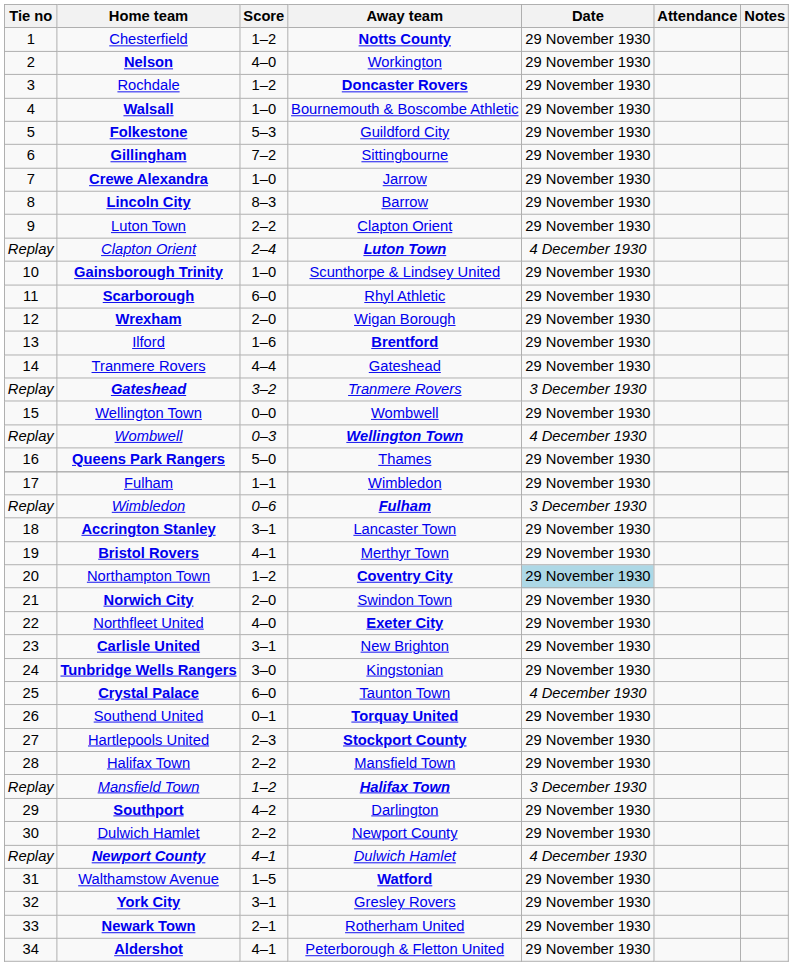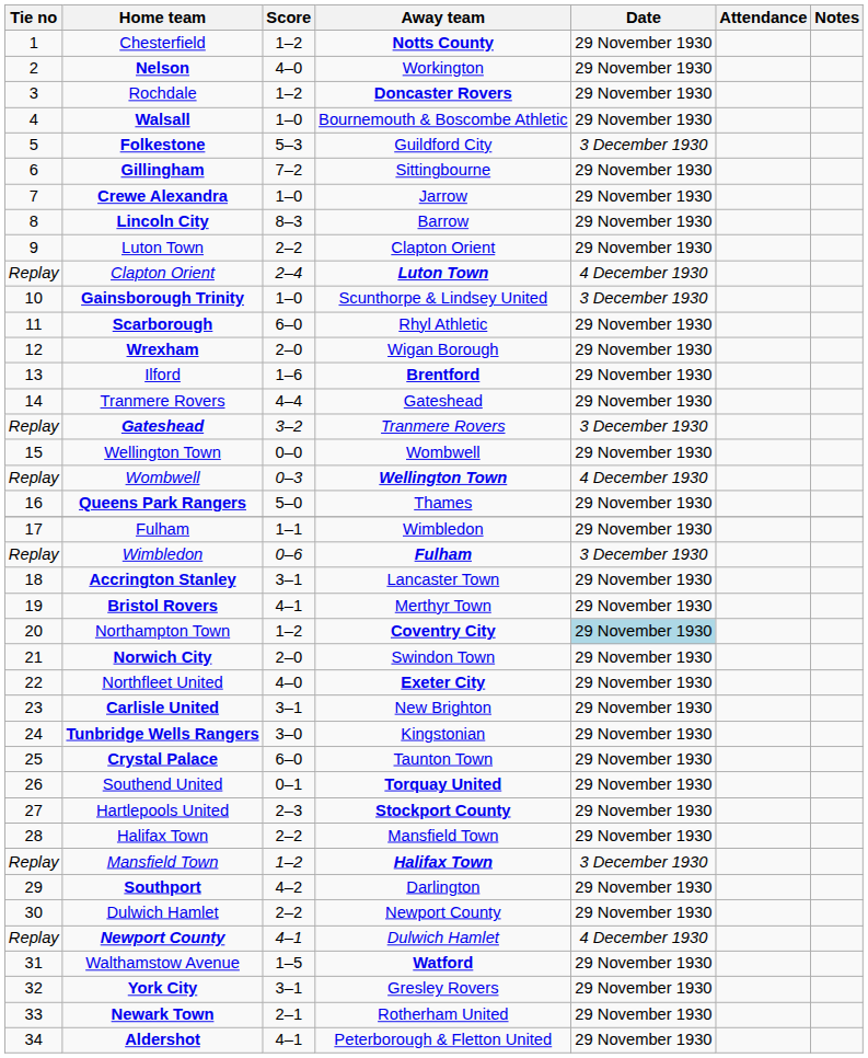 <table class="wikitable" style="text-align: center">
 <tr>
 <th>Tie no</th>
 <th>Home team</th>
 <th>Score</th>
 <th>Away team</th>
 <th>Date</th>
 <th>Attendance</th>
 <th>Notes</th>
 </tr>
 <tr>
 <td>1</td>
 <td><a href='#'>Chesterfield</a></td>
 <td>1–2</td>
 <td><strong><a href='#'>Notts County</a></strong></td>
 <td>29 November 1930</td>
 <td></td>
 <td></td>
 </tr>
 <tr>
 <td>2</td>
 <td><strong><a href='#'>Nelson</a></strong></td>
 <td>4–0</td>
 <td><a href='#'>Workington</a></td>
 <td>29 November 1930</td>
 <td></td>
 <td></td>
 </tr>
 <tr>
 <td>3</td>
 <td><a href='#'>Rochdale</a></td>
 <td>1–2</td>
 <td><strong><a href='#'>Doncaster Rovers</a></strong></td>
 <td>29 November 1930</td>
 <td></td>
 <td></td>
 </tr>
 <tr>
 <td>4</td>
 <td><strong><a href='#'>Walsall</a></strong></td>
 <td>1–0</td>
 <td><a href='#'>Bournemouth & Boscombe Athletic</a></td>
 <td>29 November 1930</td>
 <td></td>
 <td></td>
 </tr>
 <tr>
 <td>5</td>
 <td><strong><a href='#'>Folkestone</a></strong></td>
 <td>5–3</td>
 <td><a href='#'>Guildford City</a></td>
-<td>29 November 1930</td>
+<td><em>3 December 1930</em></td>
 <td></td>
 <td></td>
 </tr>
 <tr>
 <td>6</td>
 <td><strong><a href='#'>Gillingham</a></strong></td>
 <td>7–2</td>
 <td><a href='#'>Sittingbourne</a></td>
 <td>29 November 1930</td>
 <td></td>
 <td></td>
 </tr>
 <tr>
 <td>7</td>
 <td><strong><a href='#'>Crewe Alexandra</a></strong></td>
 <td>1–0</td>
 <td><a href='#'>Jarrow</a></td>
 <td>29 November 1930</td>
 <td></td>
 <td></td>
 </tr>
 <tr>
 <td>8</td>
 <td><strong><a href='#'>Lincoln City</a></strong></td>
 <td>8–3</td>
 <td><a href='#'>Barrow</a></td>
 <td>29 November 1930</td>
 <td></td>
 <td></td>
 </tr>
 <tr>
 <td>9</td>
 <td><a href='#'>Luton Town</a></td>
 <td>2–2</td>
 <td><a href='#'>Clapton Orient</a></td>
 <td>29 November 1930</td>
 <td></td>
 <td></td>
 </tr>
 <tr>
 <td><em>Replay</em></td>
 <td><em><a href='#'>Clapton Orient</a></em></td>
 <td><em>2–4</em></td>
 <td><strong><em><a href='#'>Luton Town</a></em></strong></td>
 <td><em>4 December 1930</em></td>
 <td><em> </em></td>
 <td></td>
 </tr>
 <tr>
 <td>10</td>
 <td><strong><a href='#'>Gainsborough Trinity</a></strong></td>
 <td>1–0</td>
 <td><a href='#'>Scunthorpe & Lindsey United</a></td>
-<td>29 November 1930</td>
+<td><em>3 December 1930</em></td>
 <td></td>
 <td></td>
 </tr>
 <tr>
 <td>11</td>
 <td><strong><a href='#'>Scarborough</a></strong></td>
 <td>6–0</td>
 <td><a href='#'>Rhyl Athletic</a></td>
 <td>29 November 1930</td>
 <td></td>
 <td></td>
 </tr>
 <tr>
 <td>12</td>
 <td><strong><a href='#'>Wrexham</a></strong></td>
 <td>2–0</td>
 <td><a href='#'>Wigan Borough</a></td>
 <td>29 November 1930</td>
 <td></td>
 <td></td>
 </tr>
 <tr>
 <td>13</td>
 <td><a href='#'>Ilford</a></td>
 <td>1–6</td>
 <td><strong><a href='#'>Brentford</a></strong></td>
 <td>29 November 1930</td>
 <td></td>
 <td></td>
 </tr>
 <tr>
 <td>14</td>
 <td><a href='#'>Tranmere Rovers</a></td>
 <td>4–4</td>
 <td><a href='#'>Gateshead</a></td>
 <td>29 November 1930</td>
 <td></td>
 <td></td>
 </tr>
 <tr>
 <td><em>Replay</em></td>
 <td><strong><em><a href='#'>Gateshead</a></em></strong></td>
 <td><em>3–2</em></td>
 <td><em><a href='#'>Tranmere Rovers</a></em></td>
 <td><em>3 December 1930</em></td>
 <td><em> </em></td>
 <td></td>
 </tr>
 <tr>
 <td>15</td>
 <td><a href='#'>Wellington Town</a></td>
 <td>0–0</td>
 <td><a href='#'>Wombwell</a></td>
 <td>29 November 1930</td>
 <td></td>
 <td></td>
 </tr>
 <tr>
 <td><em>Replay</em></td>
 <td><em><a href='#'>Wombwell</a></em></td>
 <td><em>0–3</em></td>
 <td><strong><em><a href='#'>Wellington Town</a></em></strong></td>
 <td><em>4 December 1930</em></td>
 <td><em> </em></td>
 <td></td>
 </tr>
 <tr>
 <td>16</td>
 <td><strong><a href='#'>Queens Park Rangers</a></strong></td>
 <td>5–0</td>
 <td><a href='#'>Thames</a></td>
 <td>29 November 1930</td>
 <td></td>
 <td></td>
 </tr>
 <tr>
 </tr>
 <tr>
 <td>17</td>
 <td><a href='#'>Fulham</a></td>
 <td>1–1</td>
 <td><a href='#'>Wimbledon</a></td>
 <td>29 November 1930</td>
 <td></td>
 <td></td>
 </tr>
 <tr>
 <td><em>Replay</em></td>
 <td><em><a href='#'>Wimbledon</a></em></td>
 <td><em>0–6</em></td>
 <td><strong><em><a href='#'>Fulham</a></em></strong></td>
 <td><em>3 December 1930</em></td>
 <td><em> </em></td>
 <td></td>
 </tr>
 <tr>
 <td>18</td>
 <td><strong><a href='#'>Accrington Stanley</a></strong></td>
 <td>3–1</td>
 <td><a href='#'>Lancaster Town</a></td>
 <td>29 November 1930</td>
 <td></td>
 <td></td>
 </tr>
 <tr>
 <td>19</td>
 <td><strong><a href='#'>Bristol Rovers</a></strong></td>
 <td>4–1</td>
 <td><a href='#'>Merthyr Town</a></td>
 <td>29 November 1930</td>
 <td></td>
 <td></td>
 </tr>
 <tr>
 <td>20</td>
 <td><a href='#'>Northampton Town</a></td>
 <td>1–2</td>
 <td><strong><a href='#'>Coventry City</a></strong></td>
 <td style="background: lightblue;">29 November 1930</td>
 <td></td>
 <td></td>
 </tr>
 <tr>
 <td>21</td>
 <td><strong><a href='#'>Norwich City</a></strong></td>
 <td>2–0</td>
 <td><a href='#'>Swindon Town</a></td>
 <td>29 November 1930</td>
 <td></td>
 <td></td>
 </tr>
 <tr>
 <td>22</td>
 <td><a href='#'>Northfleet United</a></td>
 <td>4–0</td>
 <td><strong><a href='#'>Exeter City</a></strong></td>
 <td>29 November 1930</td>
 <td></td>
 <td></td>
 </tr>
 <tr>
 <td>23</td>
 <td><strong><a href='#'>Carlisle United</a></strong></td>
 <td>3–1</td>
 <td><a href='#'>New Brighton</a></td>
 <td>29 November 1930</td>
 <td></td>
 <td></td>
 </tr>
 <tr>
 <td>24</td>
 <td><strong><a href='#'>Tunbridge Wells Rangers</a></strong></td>
 <td>3–0</td>
 <td><a href='#'>Kingstonian</a></td>
 <td>29 November 1930</td>
 <td></td>
 <td></td>
 </tr>
 <tr>
 <td>25</td>
 <td><strong><a href='#'>Crystal Palace</a></strong></td>
 <td>6–0</td>
 <td><a href='#'>Taunton Town</a></td>
-<td><em>4 December 1930</em></td>
+<td>29 November 1930</td>
 <td></td>
 <td></td>
 </tr>
 <tr>
 <td>26</td>
 <td><a href='#'>Southend United</a></td>
 <td>0–1</td>
 <td><strong><a href='#'>Torquay United</a></strong></td>
 <td>29 November 1930</td>
 <td></td>
 <td></td>
 </tr>
 <tr>
 <td>27</td>
 <td><a href='#'>Hartlepools United</a></td>
 <td>2–3</td>
 <td><strong><a href='#'>Stockport County</a></strong></td>
 <td>29 November 1930</td>
 <td></td>
 <td></td>
 </tr>
 <tr>
 <td>28</td>
 <td><a href='#'>Halifax Town</a></td>
 <td>2–2</td>
 <td><a href='#'>Mansfield Town</a></td>
 <td>29 November 1930</td>
 <td></td>
 <td></td>
 </tr>
 <tr>
 <td><em>Replay</em></td>
 <td><em><a href='#'>Mansfield Town</a></em></td>
 <td><em>1–2</em></td>
 <td><strong><em><a href='#'>Halifax Town</a></em></strong></td>
 <td><em>3 December 1930</em></td>
 <td><em> </em></td>
 <td></td>
 </tr>
 <tr>
 <td>29</td>
 <td><strong><a href='#'>Southport</a></strong></td>
 <td>4–2</td>
 <td><a href='#'>Darlington</a></td>
 <td>29 November 1930</td>
 <td></td>
 <td></td>
 </tr>
 <tr>
 <td>30</td>
 <td><a href='#'>Dulwich Hamlet</a></td>
 <td>2–2</td>
 <td><a href='#'>Newport County</a></td>
 <td>29 November 1930</td>
 <td></td>
 <td></td>
 </tr>
 <tr>
 <td><em>Replay</em></td>
 <td><strong><em><a href='#'>Newport County</a></em></strong></td>
 <td><em>4–1</em></td>
 <td><em><a href='#'>Dulwich Hamlet</a></em></td>
 <td><em>4 December 1930</em></td>
 <td><em> </em></td>
 <td></td>
 </tr>
 <tr>
 <td>31</td>
 <td><a href='#'>Walthamstow Avenue</a></td>
 <td>1–5</td>
 <td><strong><a href='#'>Watford</a></strong></td>
 <td>29 November 1930</td>
 <td></td>
 <td></td>
 </tr>
 <tr>
 <td>32</td>
 <td><strong><a href='#'>York City</a></strong></td>
 <td>3–1</td>
 <td><a href='#'>Gresley Rovers</a></td>
 <td>29 November 1930</td>
 <td></td>
 <td></td>
 </tr>
 <tr>
 <td>33</td>
 <td><strong><a href='#'>Newark Town</a></strong></td>
 <td>2–1</td>
 <td><a href='#'>Rotherham United</a></td>
 <td>29 November 1930</td>
 <td></td>
 <td></td>
 </tr>
 <tr>
 <td>34</td>
 <td><strong><a href='#'>Aldershot</a></strong></td>
 <td>4–1</td>
 <td><a href='#'>Peterborough & Fletton United</a></td>
 <td>29 November 1930</td>
 <td></td>
 <td></td>
 </tr>
 </table>
